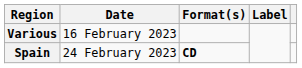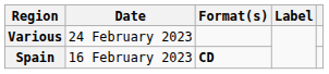 <table class="wikitable plainrowheaders">
 <tr>
 <th scope="col">Region</th>
 <th scope="col">Date</th>
 <th scope="col">Format(s)</th>
 <th scope="col">Label</th>
 <th scope="col"></th>
 </tr>
 <tr>
 <th scope="row">Various</th>
-<td>16 February 2023</td>
+<td>24 February 2023</td>
 <td></td>
 <td rowspan="2"></td>
 <td></td>
 </tr>
 <tr>
 <th scope="row">Spain</th>
-<td>24 February 2023</td>
+<td>16 February 2023</td>
 <td><strong>CD</strong></td>
 <td></td>
 </tr>
 </table>
